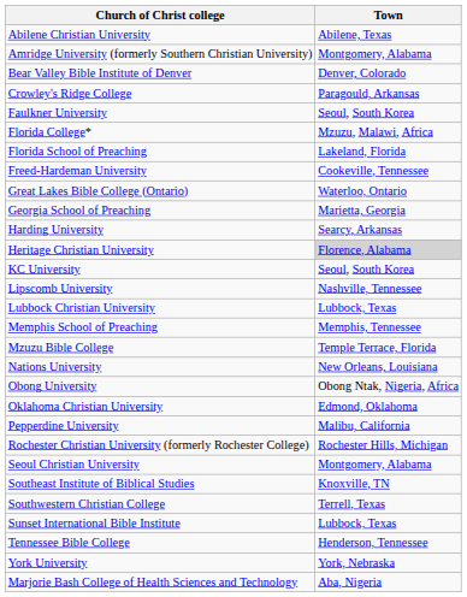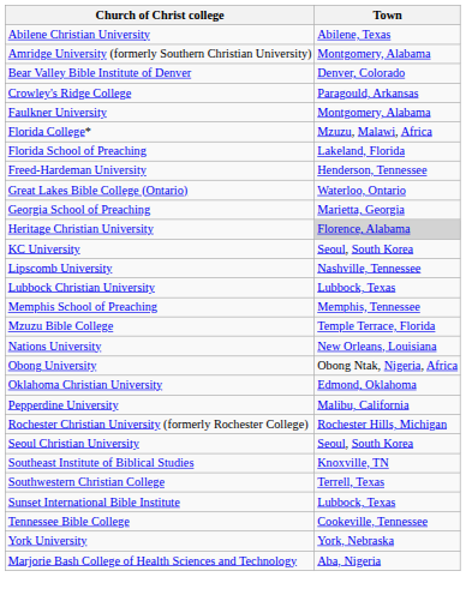 <table class="wikitable">
 <tr>
 <th>Church of Christ college</th>
 <th>Town</th>
 </tr>
 <tr>
 <td><a href='#'>Abilene Christian University</a></td>
 <td><a href='#'>Abilene, Texas</a></td>
 </tr>
 <tr>
 <td><a href='#'>Amridge University</a> (formerly Southern Christian University)</td>
 <td><a href='#'>Montgomery, Alabama</a></td>
 </tr>
 <tr>
 <td><a href='#'>Bear Valley Bible Institute of Denver</a></td>
 <td><a href='#'>Denver, Colorado</a></td>
 </tr>
 <tr>
 <td><a href='#'>Crowley's Ridge College</a></td>
 <td><a href='#'>Paragould, Arkansas</a></td>
 </tr>
 <tr>
 <td><a href='#'>Faulkner University</a></td>
-<td><a href='#'>Seoul</a>, <a href='#'>South Korea</a></td>
+<td><a href='#'>Montgomery, Alabama</a></td>
 </tr>
 <tr>
 <td><a href='#'>Florida College</a>*</td>
 <td><a href='#'>Mzuzu</a>, <a href='#'>Malawi</a>, <a href='#'>Africa</a></td>
 </tr>
 <tr>
 <td><a href='#'>Florida School of Preaching</a></td>
 <td><a href='#'>Lakeland, Florida</a></td>
 </tr>
 <tr>
 <td><a href='#'>Freed-Hardeman University</a></td>
-<td><a href='#'>Cookeville, Tennessee</a></td>
+<td><a href='#'>Henderson, Tennessee</a></td>
 </tr>
 <tr>
 <td><a href='#'>Great Lakes Bible College (Ontario)</a></td>
 <td><a href='#'>Waterloo, Ontario</a></td>
 </tr>
 <tr>
 <td><a href='#'>Georgia School of Preaching</a></td>
 <td><a href='#'>Marietta, Georgia</a></td>
-</tr>
-<tr>
-<td><a href='#'>Harding University</a></td>
-<td><a href='#'>Searcy, Arkansas</a></td>
 </tr>
 <tr>
 <td><a href='#'>Heritage Christian University</a></td>
 <td style="background: lightgrey;"><a href='#'>Florence, Alabama</a></td>
 </tr>
 <tr>
 <td><a href='#'>KC University</a></td>
 <td><a href='#'>Seoul</a>, <a href='#'>South Korea</a></td>
 </tr>
 <tr>
 <td><a href='#'>Lipscomb University</a></td>
 <td><a href='#'>Nashville, Tennessee</a></td>
 </tr>
 <tr>
 <td><a href='#'>Lubbock Christian University</a></td>
 <td><a href='#'>Lubbock, Texas</a></td>
 </tr>
 <tr>
 <td><a href='#'>Memphis School of Preaching</a></td>
 <td><a href='#'>Memphis, Tennessee</a></td>
 </tr>
 <tr>
 <td><a href='#'>Mzuzu Bible College</a></td>
 <td><a href='#'>Temple Terrace, Florida</a></td>
 </tr>
 <tr>
 <td><a href='#'>Nations University</a></td>
 <td><a href='#'>New Orleans, Louisiana</a></td>
 </tr>
 <tr>
 <td><a href='#'>Obong University</a></td>
 <td>Obong Ntak, <a href='#'>Nigeria</a>, <a href='#'>Africa</a></td>
 </tr>
 <tr>
 <td><a href='#'>Oklahoma Christian University</a></td>
 <td><a href='#'>Edmond, Oklahoma</a></td>
 </tr>
 <tr>
 <td><a href='#'>Pepperdine University</a></td>
 <td><a href='#'>Malibu, California</a></td>
 </tr>
 <tr>
 <td><a href='#'>Rochester Christian University</a> (formerly Rochester College)</td>
 <td><a href='#'>Rochester Hills, Michigan</a></td>
 </tr>
 <tr>
 <td><a href='#'>Seoul Christian University</a></td>
-<td><a href='#'>Montgomery, Alabama</a></td>
+<td><a href='#'>Seoul</a>, <a href='#'>South Korea</a></td>
 </tr>
 <tr>
 <td><a href='#'>Southeast Institute of Biblical Studies</a></td>
 <td><a href='#'>Knoxville, TN</a></td>
 </tr>
 <tr |->
 <td><a href='#'>Southwestern Christian College</a></td>
 <td><a href='#'>Terrell, Texas</a></td>
 </tr>
 <tr>
 <td><a href='#'>Sunset International Bible Institute</a></td>
 <td><a href='#'>Lubbock, Texas</a></td>
 </tr>
 <tr>
 <td><a href='#'>Tennessee Bible College</a></td>
-<td><a href='#'>Henderson, Tennessee</a></td>
+<td><a href='#'>Cookeville, Tennessee</a></td>
 </tr>
 <tr>
 <td><a href='#'>York University</a></td>
 <td><a href='#'>York, Nebraska</a></td>
 </tr>
 <tr>
 <td><a href='#'>Marjorie Bash College of Health Sciences and Technology</a></td>
 <td><a href='#'>Aba, Nigeria</a></td>
 </tr>
 </table>
